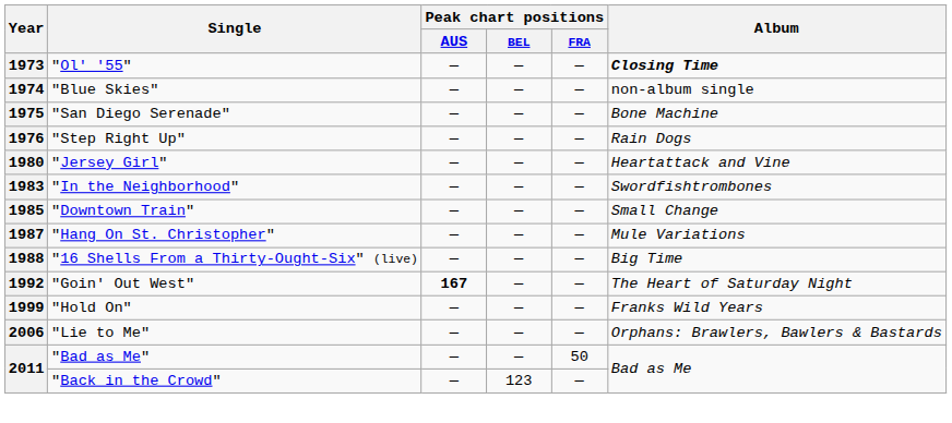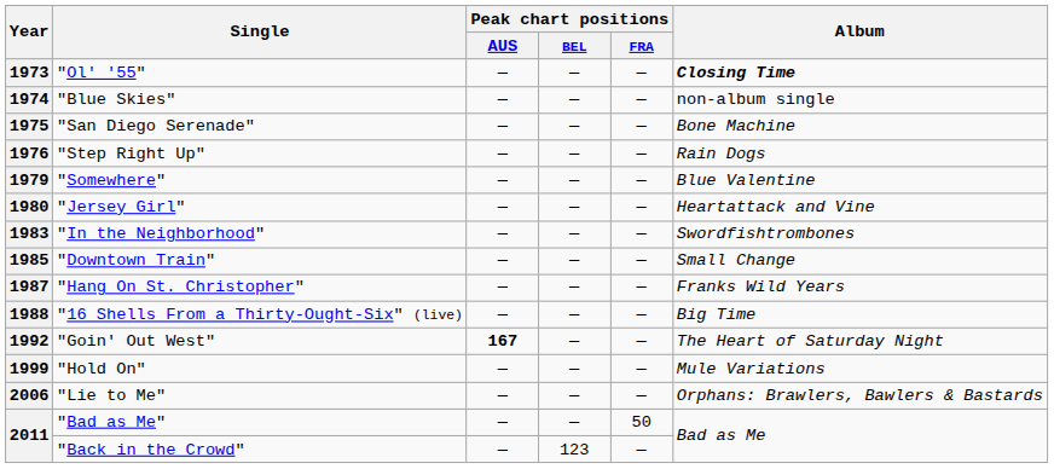 <table class="wikitable" style="text-align:left;">
 <tr>
 <th scope="col" rowspan="2">Year</th>
 <th scope="col" rowspan="2">Single</th>
 <th scope="col" colspan="3">Peak chart positions</th>
 <th scope="col" rowspan="2">Album</th>
 </tr>
 <tr>
 <th scope="col"><a href='#'>AUS</a><br></th>
 <th scope="col"><small><a href='#'>BEL</a></small><br></th>
 <th scope="col"><small><a href='#'>FRA</a></small><br></th>
 </tr>
 <tr>
 <th scope="row">1973</th>
 <td>"<a href='#'>Ol' '55</a>"</td>
 <td style="text-align:center;">—</td>
 <td style="text-align:center;">—</td>
 <td style="text-align:center;">—</td>
 <td><strong><em>Closing Time</em></strong></td>
 </tr>
 <tr>
 <th scope="row">1974</th>
 <td>"Blue Skies"</td>
 <td style="text-align:center;">—</td>
 <td style="text-align:center;">—</td>
 <td style="text-align:center;">—</td>
 <td>non-album single</td>
 </tr>
 <tr>
 <th scope="row">1975</th>
 <td>"San Diego Serenade"</td>
 <td style="text-align:center;">—</td>
 <td style="text-align:center;">—</td>
 <td style="text-align:center;">—</td>
 <td><em>Bone Machine</em></td>
 </tr>
 <tr>
 <th scope="row">1976</th>
 <td>"Step Right Up"</td>
 <td style="text-align:center;">—</td>
 <td style="text-align:center;">—</td>
 <td style="text-align:center;">—</td>
 <td><em>Rain Dogs</em></td>
 </tr>
 <tr>
+<th scope="row">1979</th>
+<td>"<a href='#'>Somewhere</a>"</td>
+<td style="text-align:center;">—</td>
+<td style="text-align:center;">—</td>
+<td style="text-align:center;">—</td>
+<td><em>Blue Valentine</em></td>
+</tr>
+<tr>
 <th scope="row">1980</th>
 <td>"<a href='#'>Jersey Girl</a>"</td>
 <td style="text-align:center;">—</td>
 <td style="text-align:center;">—</td>
 <td style="text-align:center;">—</td>
 <td><em>Heartattack and Vine</em></td>
 </tr>
 <tr>
 <th scope="row">1983</th>
 <td>"<a href='#'>In the Neighborhood</a>"</td>
 <td style="text-align:center;">—</td>
 <td style="text-align:center;">—</td>
 <td style="text-align:center;">—</td>
 <td><em>Swordfishtrombones</em></td>
 </tr>
 <tr>
 <th scope="row">1985</th>
 <td>"<a href='#'>Downtown Train</a>"</td>
 <td style="text-align:center;">—</td>
 <td style="text-align:center;">—</td>
 <td style="text-align:center;">—</td>
 <td><em>Small Change</em></td>
 </tr>
 <tr>
 <th scope="row">1987</th>
 <td>"<a href='#'>Hang On St. Christopher</a>"</td>
 <td style="text-align:center;">—</td>
 <td style="text-align:center;">—</td>
 <td style="text-align:center;">—</td>
-<td><em>Mule Variations</em></td>
+<td><em>Franks Wild Years</em></td>
 </tr>
 <tr>
 <th scope="row">1988</th>
 <td>"<a href='#'>16 Shells From a Thirty-Ought-Six</a>" <small>(live)</small></td>
 <td style="text-align:center;">—</td>
 <td style="text-align:center;">—</td>
 <td style="text-align:center;">—</td>
 <td><em>Big Time</em></td>
 </tr>
 <tr>
 <th scope="row">1992</th>
 <td>"Goin' Out West"</td>
 <td style="text-align:center;"><strong>167</strong></td>
 <td style="text-align:center;">—</td>
 <td style="text-align:center;">—</td>
 <td><em>The Heart of Saturday Night</em></td>
 </tr>
 <tr>
 <th scope="row">1999</th>
 <td>"Hold On"</td>
 <td style="text-align:center;">—</td>
 <td style="text-align:center;">—</td>
 <td style="text-align:center;">—</td>
-<td><em>Franks Wild Years</em></td>
+<td><em>Mule Variations</em></td>
 </tr>
 <tr>
 <th scope="row">2006</th>
 <td>"Lie to Me"</td>
 <td style="text-align:center;">—</td>
 <td style="text-align:center;">—</td>
 <td style="text-align:center;">—</td>
 <td><em>Orphans: Brawlers, Bawlers & Bastards</em></td>
 </tr>
 <tr>
 <th scope="row" rowspan="2">2011</th>
 <td>"<a href='#'>Bad as Me</a>"</td>
 <td style="text-align:center;">—</td>
 <td style="text-align:center;">—</td>
 <td style="text-align:center;">50</td>
 <td rowspan="2"><em>Bad as Me</em></td>
 </tr>
 <tr>
 <td>"<a href='#'>Back in the Crowd</a>"</td>
 <td style="text-align:center;">—</td>
 <td style="text-align:center;">123</td>
 <td style="text-align:center;">—</td>
 </tr>
 </table>
